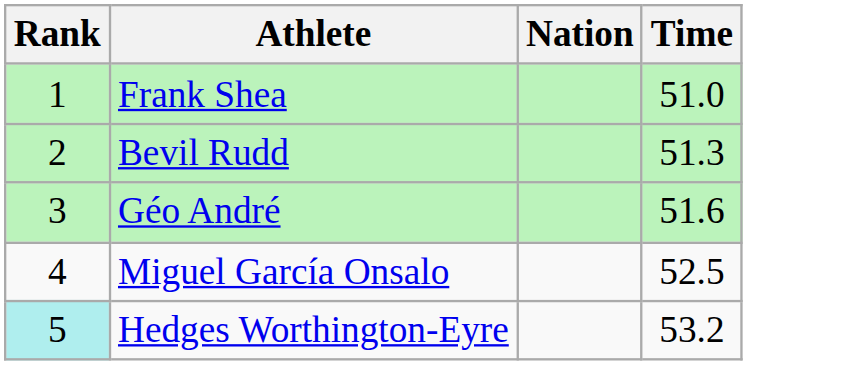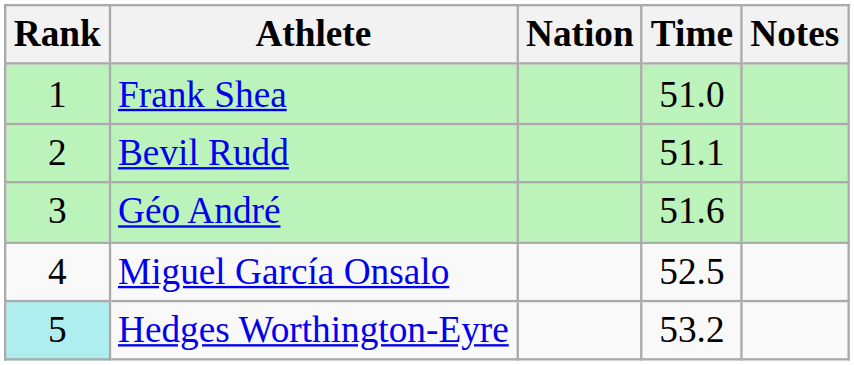 <table class="wikitable sortable" style="text-align:center">
 <tr>
 <th>Rank</th>
 <th>Athlete</th>
 <th>Nation</th>
 <th>Time</th>
+<th>Notes</th>
 </tr>
 <tr bgcolor=bbf3bb>
 <td>1</td>
 <td align=left><a href='#'>Frank Shea</a></td>
 <td align=left></td>
 <td>51.0</td>
+<td></td>
 </tr>
 <tr bgcolor=bbf3bb>
 <td>2</td>
 <td align=left><a href='#'>Bevil Rudd</a></td>
 <td align=left></td>
-<td>51.3</td>
+<td>51.1</td>
+<td></td>
 </tr>
 <tr bgcolor=bbf3bb>
 <td>3</td>
 <td align=left><a href='#'>Géo André</a></td>
 <td align=left></td>
 <td>51.6</td>
+<td></td>
 </tr>
 <tr>
 <td>4</td>
 <td align=left><a href='#'>Miguel García Onsalo</a></td>
 <td align=left></td>
 <td>52.5</td>
+<td></td>
 </tr>
 <tr>
 <td style="background: paleturquoise;">5</td>
 <td align=left><a href='#'>Hedges Worthington-Eyre</a></td>
 <td align=left></td>
 <td>53.2</td>
+<td></td>
 </tr>
 </table>
